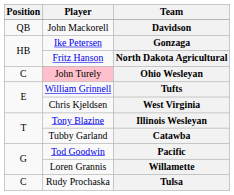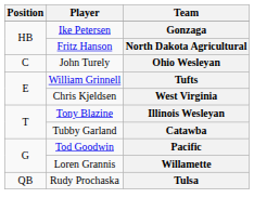 <table class="wikitable">
 <tr>
 <th>Position</th>
 <th>Player</th>
 <th>Team</th>
 </tr>
 <tr>
-</tr>
-<tr style="text-align:center;">
-<td>QB</td>
-<td>John Mackorell</td>
-<th Style = >Davidson</th>
 </tr>
 <tr style="text-align:center;">
 <td rowspan="2">HB</td>
 <td><a href='#'>Ike Petersen</a></td>
 <th Style = >Gonzaga</th>
 </tr>
 <tr style="text-align:center;">
 <td><a href='#'>Fritz Hanson</a></td>
 <th Style = >North Dakota Agricultural</th>
 </tr>
 <tr style="text-align:center;">
 <td>C</td>
-<td style="background: pink;">John Turely</td>
+<td>John Turely</td>
 <th Style = >Ohio Wesleyan</th>
 </tr>
 <tr style="text-align:center;">
 <td rowspan="2">E</td>
 <td><a href='#'>William Grinnell</a></td>
 <th Style = >Tufts</th>
 </tr>
 <tr style="text-align:center;">
 <td>Chris Kjeldsen</td>
 <th Style = >West Virginia</th>
 </tr>
 <tr style="text-align:center;">
 <td rowspan="2">T</td>
 <td><a href='#'>Tony Blazine</a></td>
 <th Style = >Illinois Wesleyan</th>
 </tr>
 <tr style="text-align:center;">
 <td>Tubby Garland</td>
 <th Style = >Catawba</th>
 </tr>
 <tr style="text-align:center;">
 <td rowspan="2">G</td>
 <td><a href='#'>Tod Goodwin</a></td>
 <th Style = >Pacific</th>
 </tr>
 <tr style="text-align:center;">
 <td>Loren Grannis</td>
 <th Style = >Willamette</th>
 </tr>
 <tr style="text-align:center;">
-<td>C</td>
+<td>QB</td>
 <td>Rudy Prochaska</td>
 <th Style = >Tulsa</th>
 </tr>
 </table>
